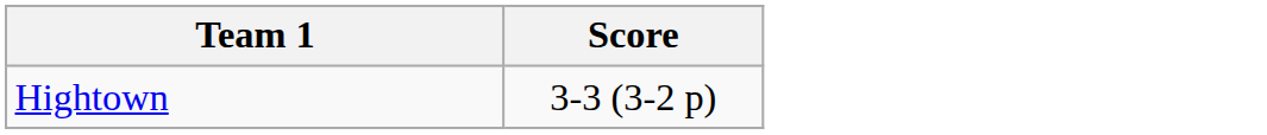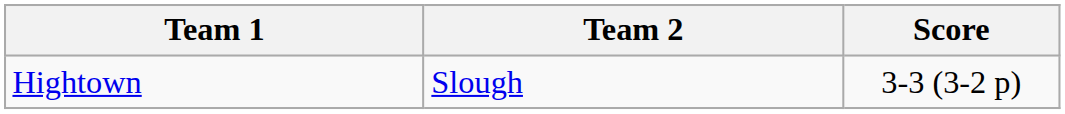 <table class="wikitable" style="font-size: 100%">
 <tr>
 <th width=200>Team 1</th>
+<th width=200>Team 2</th>
 <th width=100>Score</th>
 </tr>
 <tr>
 <td><a href='#'>Hightown</a></td>
+<td><a href='#'>Slough</a></td>
 <td align=center>3-3 (3-2 p)</td>
 </tr>
 </table>
